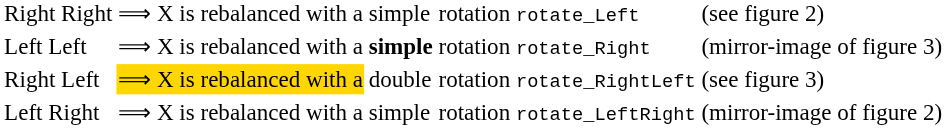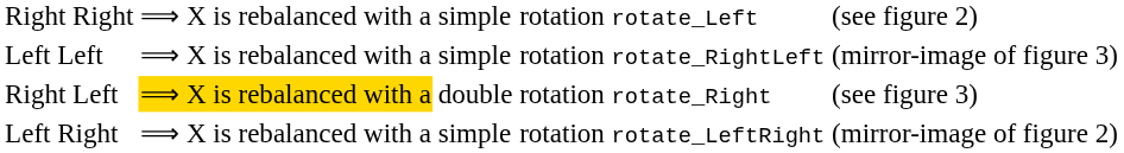 <table>
 <tr>
 <td style="width:1em"></td>
 <td>Right Right</td>
 <td>⟹ X is rebalanced with a</td>
 <td>simple</td>
 <td>rotation <code>rotate_Left</code></td>
 <td>(see figure 2)</td>
 </tr>
 <tr>
 <td></td>
 <td>Left Left</td>
 <td>⟹ X is rebalanced with a</td>
-<td><strong>simple</strong></td>
-<td>rotation <code>rotate_Right</code></td>
+<td>simple</td>
+<td>rotation <code>rotate_RightLeft</code></td>
 <td>(mirror-image of figure 3)</td>
 </tr>
 <tr>
 <td></td>
 <td>Right Left</td>
 <td style="background: gold;">⟹ X is rebalanced with a</td>
 <td>double</td>
-<td>rotation <code>rotate_RightLeft</code></td>
+<td>rotation <code>rotate_Right</code></td>
 <td>(see figure 3)</td>
 </tr>
 <tr>
 <td></td>
 <td>Left Right</td>
 <td>⟹ X is rebalanced with a</td>
 <td>simple</td>
 <td>rotation <code>rotate_LeftRight</code></td>
 <td>(mirror-image of figure 2)</td>
 </tr>
 </table>
